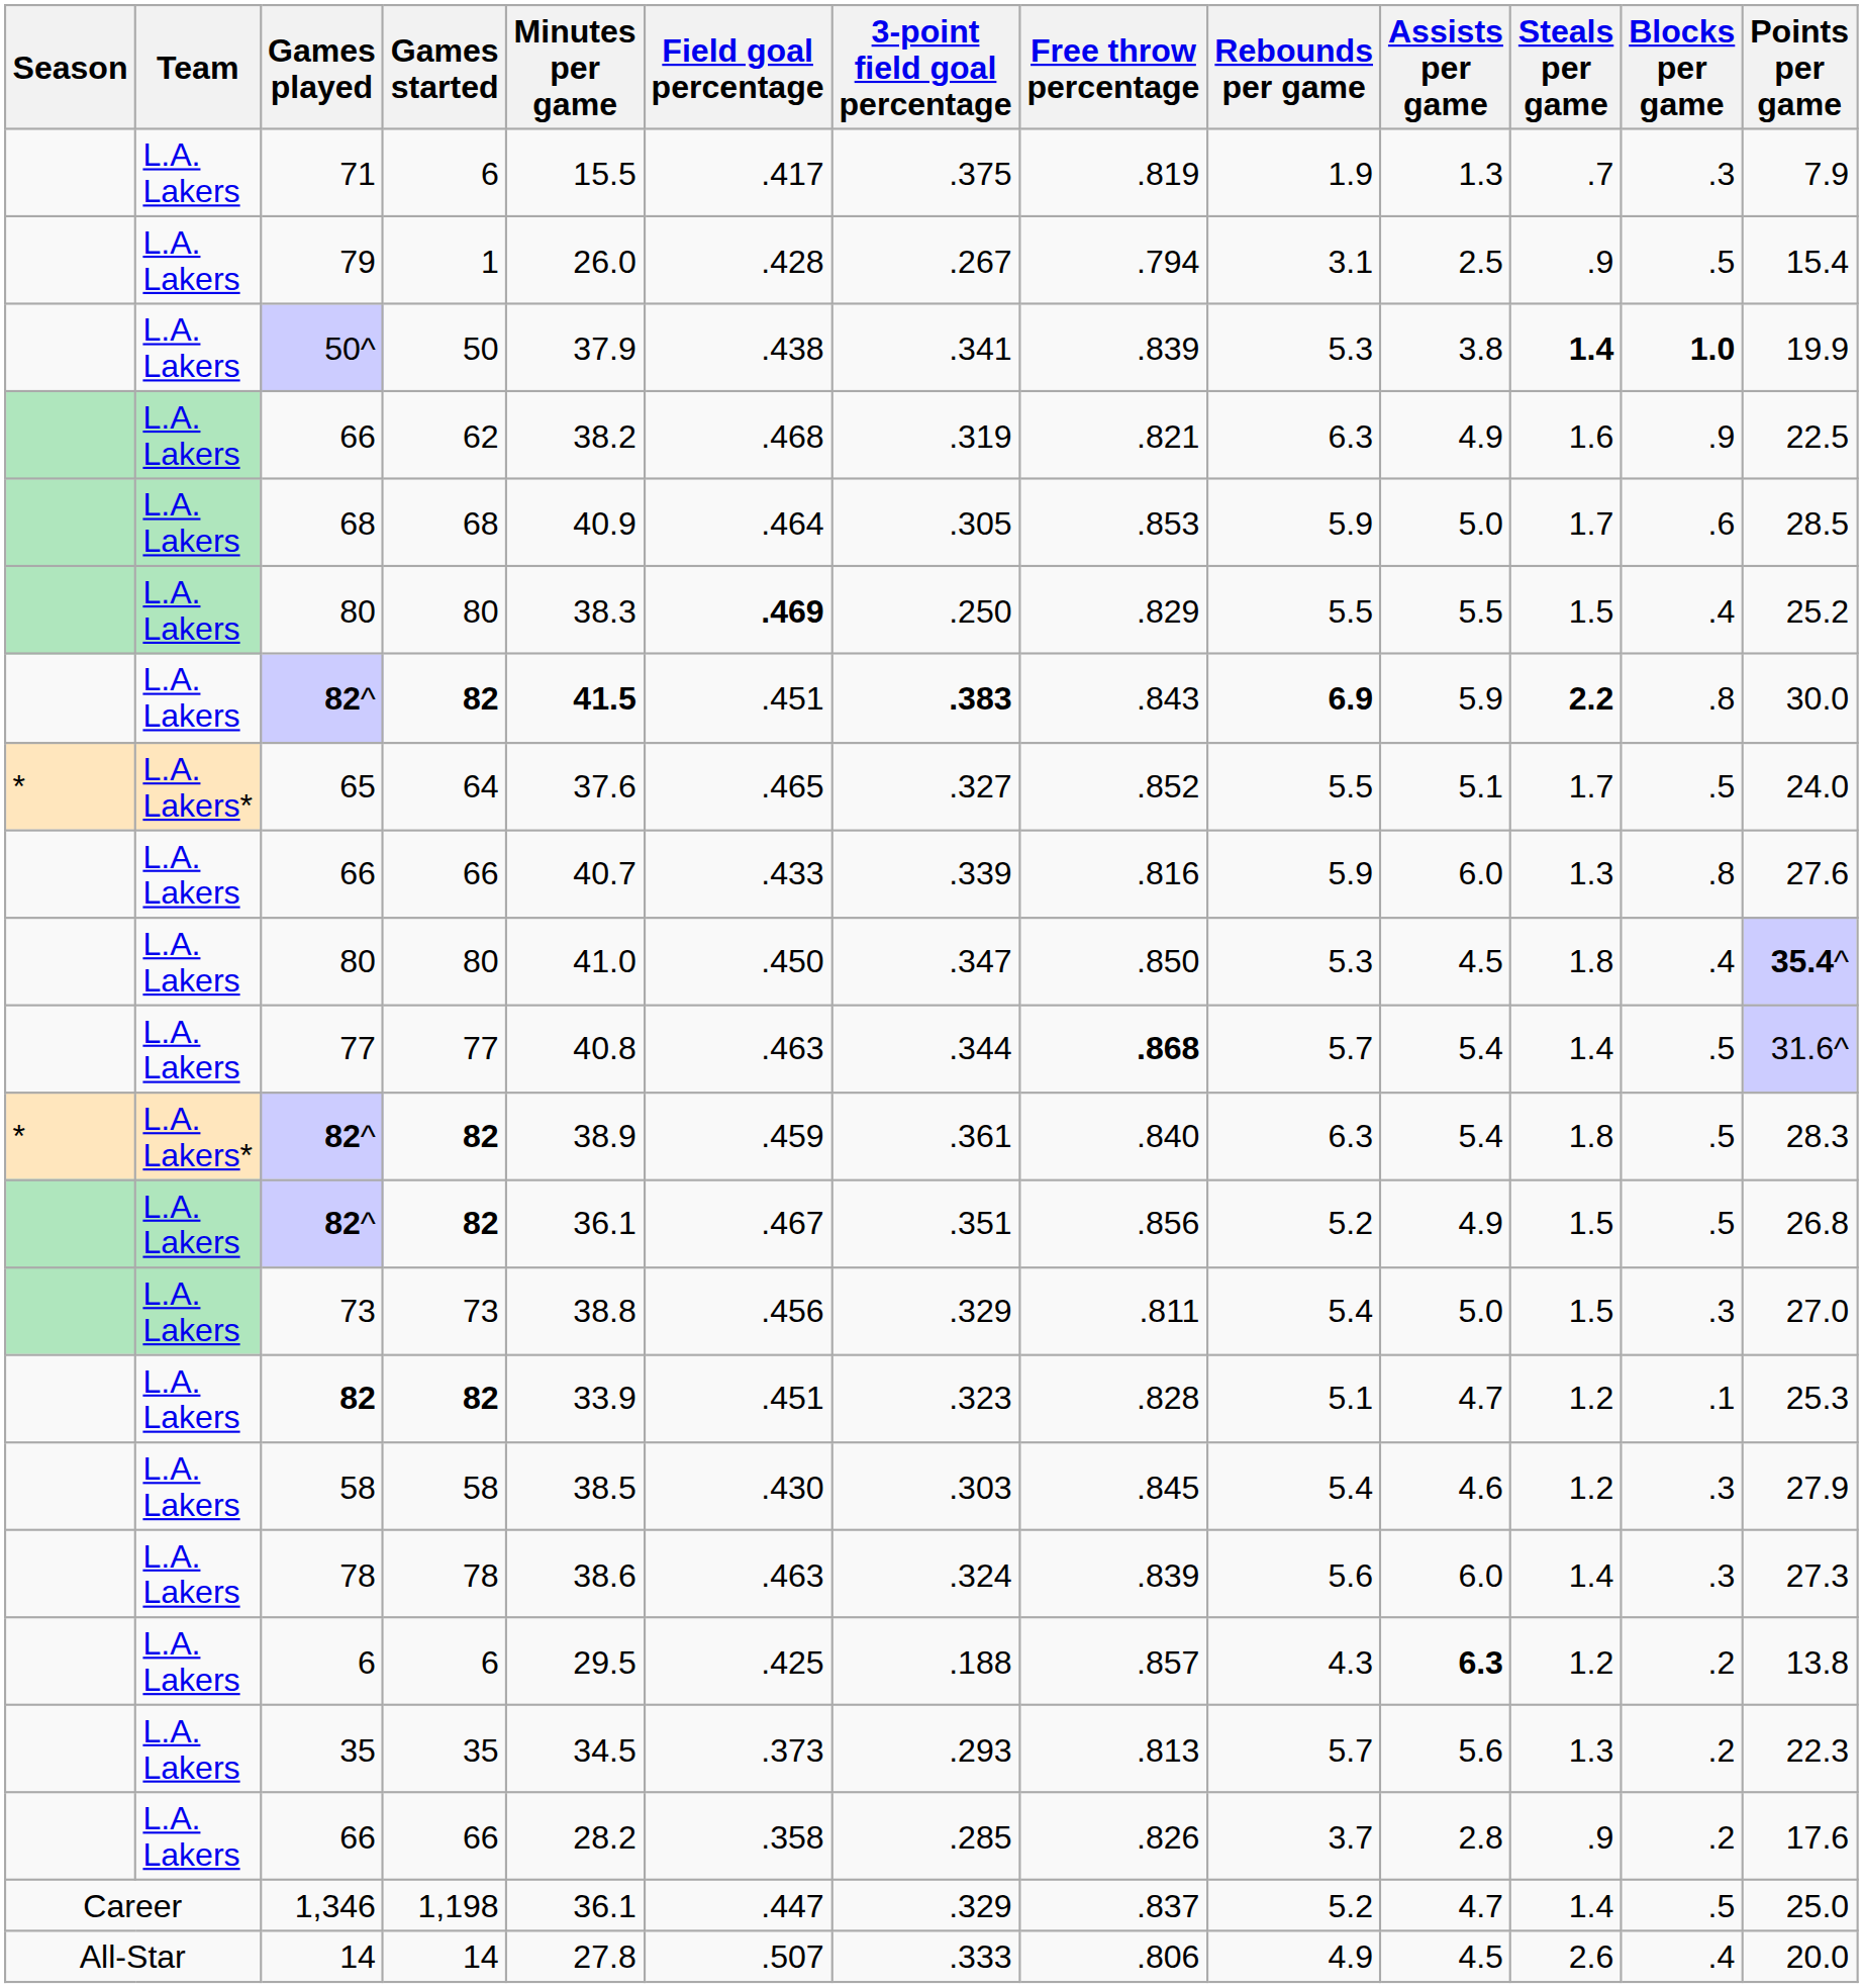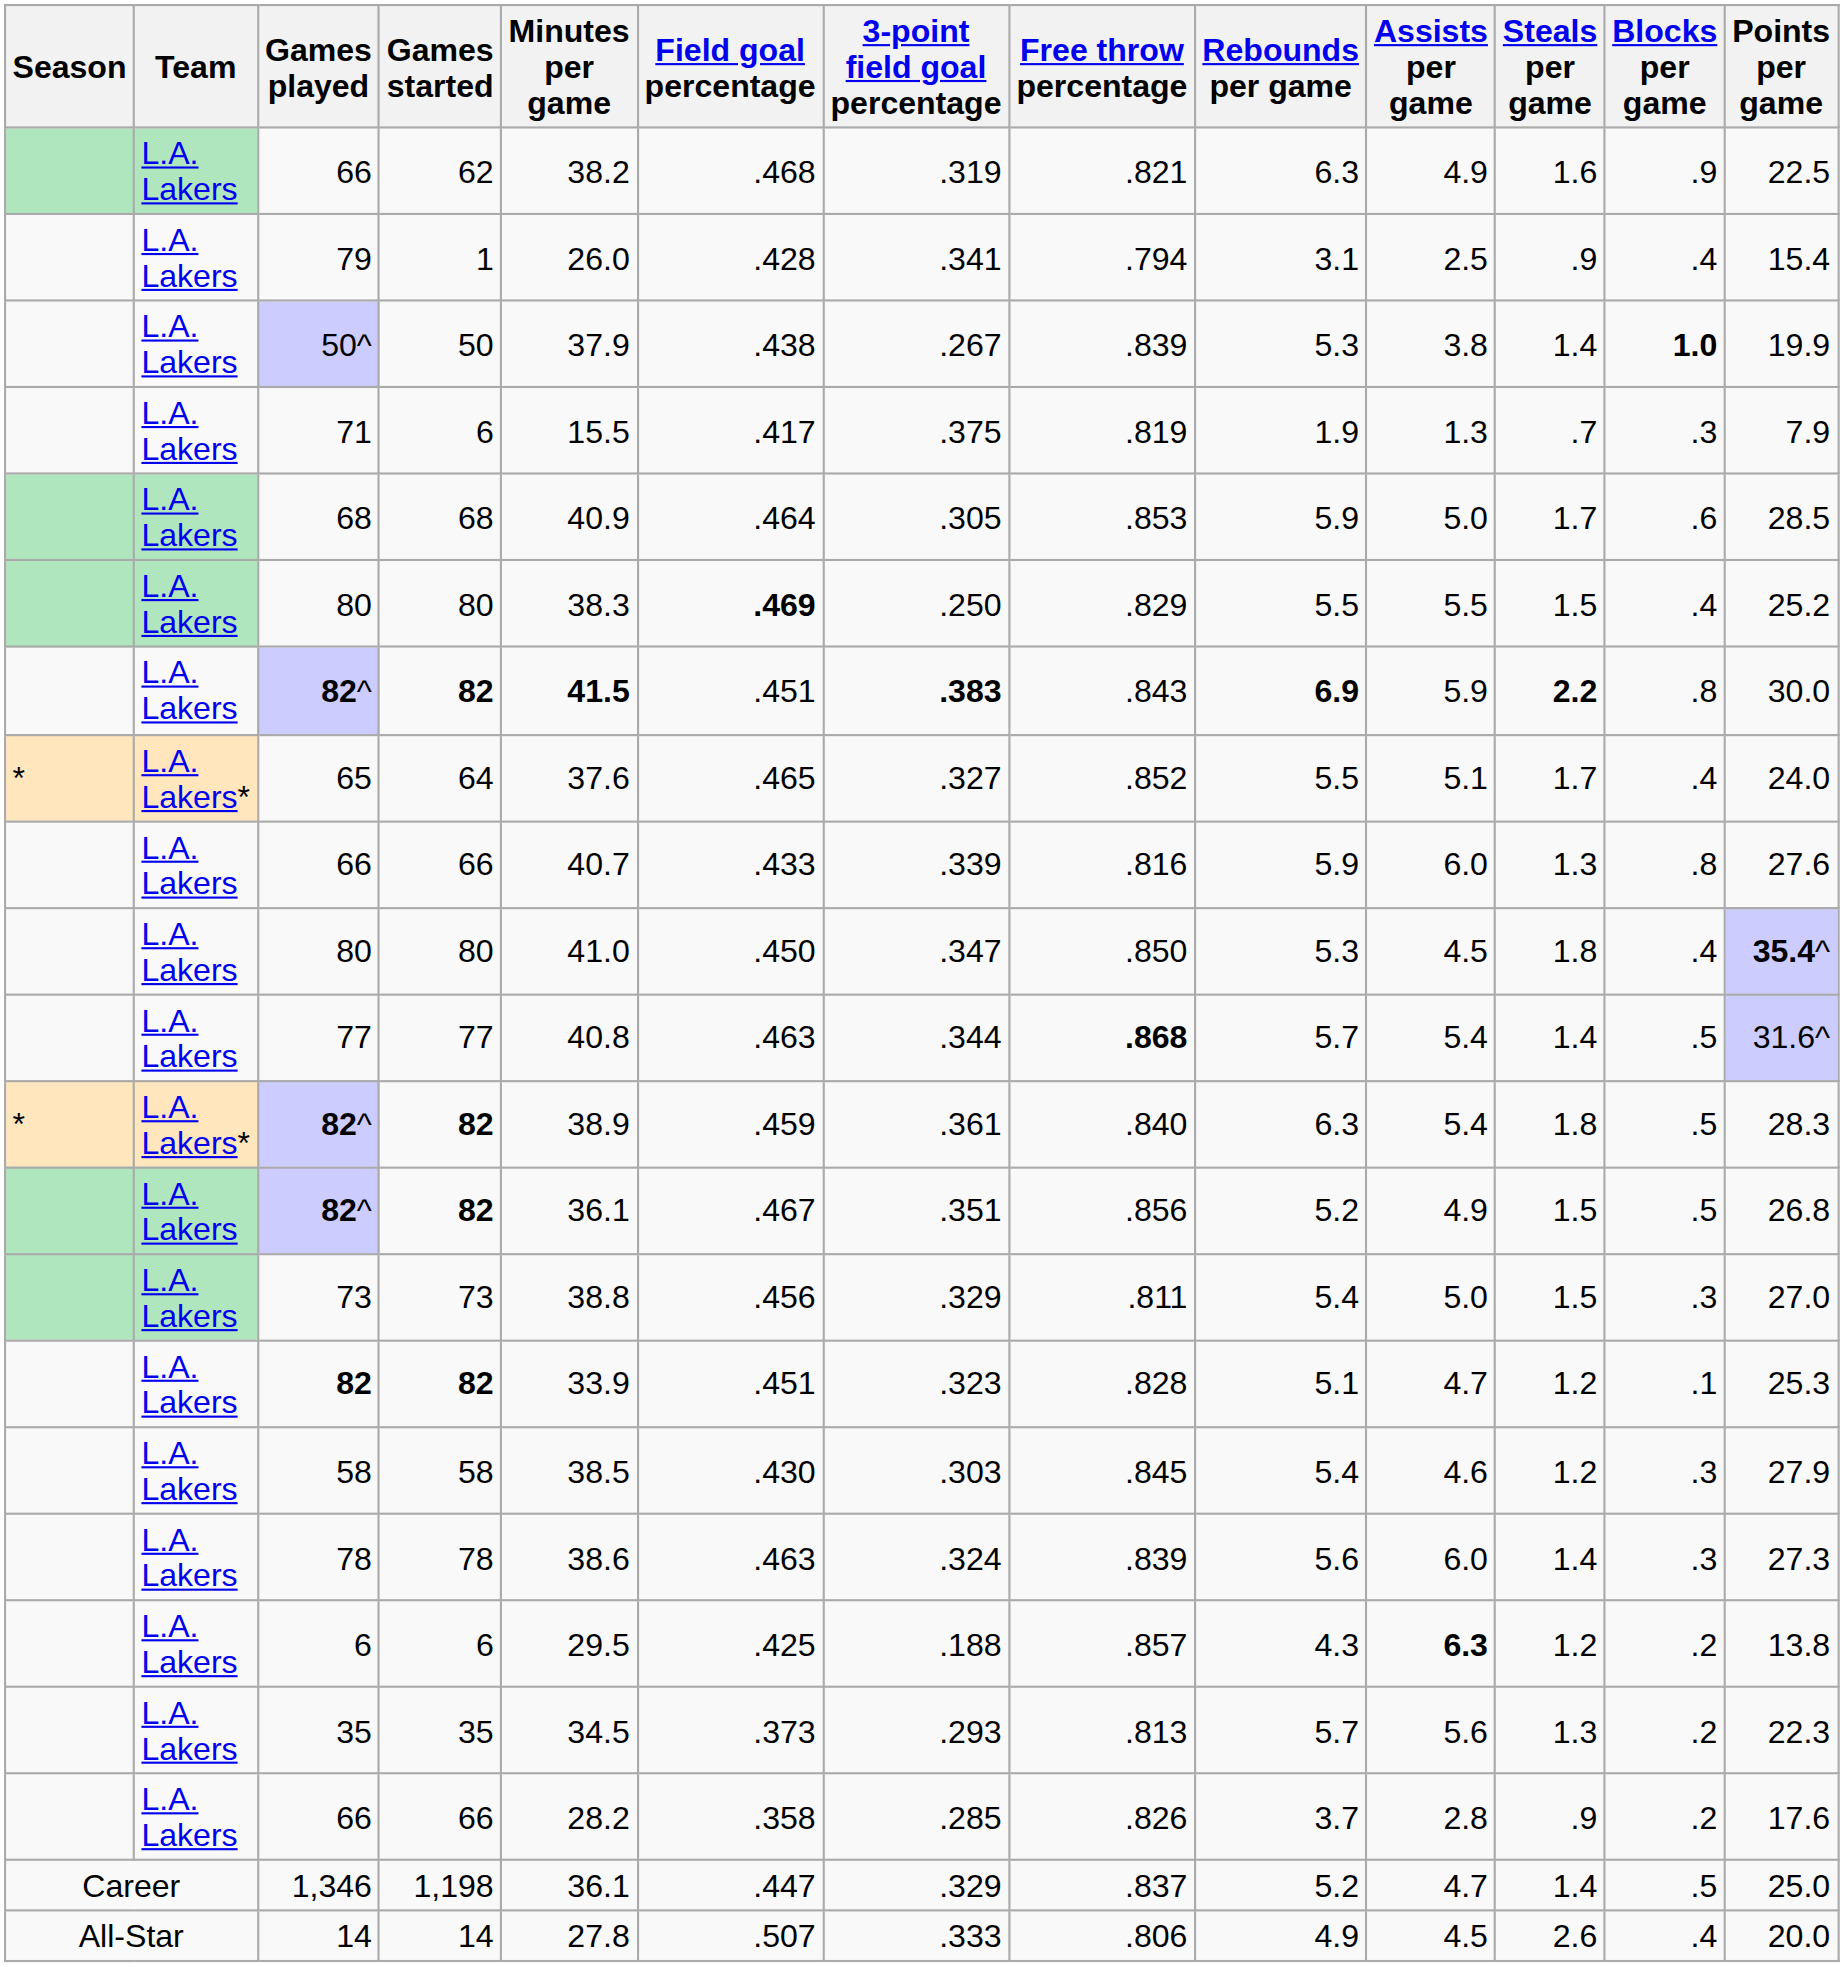 <table class="wikitable sortable" style="font-size:95%; text-align:right">
 <tr>
 <th>Season</th>
 <th>Team</th>
 <th>Games<br>played</th>
 <th>Games<br>started</th>
 <th>Minutes<br>per game</th>
 <th><a href='#'>Field goal</a><br>percentage</th>
 <th><a href='#'>3-point field goal</a><br>percentage</th>
 <th><a href='#'>Free throw</a><br>percentage</th>
 <th><a href='#'>Rebounds</a><br>per game</th>
 <th><a href='#'>Assists</a><br>per game</th>
 <th><a href='#'>Steals</a><br>per game</th>
 <th><a href='#'>Blocks</a><br>per game</th>
 <th>Points<br>per game</th>
 </tr>
 <tr>
+<td style="background:#afe6bd; text-align:left;"></td>
+<td style="background:#afe6bd; text-align:left;"><a href='#'>L.A. Lakers</a></td>
+<td>66</td>
+<td>62</td>
+<td>38.2</td>
+<td>.468</td>
+<td>.319</td>
+<td>.821</td>
+<td>6.3</td>
+<td>4.9</td>
+<td>1.6</td>
+<td>.9</td>
+<td>22.5</td>
+</tr>
+<tr>
+<td style="text-align:left;"></td>
+<td style="text-align:left;"><a href='#'>L.A. Lakers</a></td>
+<td>79</td>
+<td>1</td>
+<td>26.0</td>
+<td>.428</td>
+<td>.341</td>
+<td>.794</td>
+<td>3.1</td>
+<td>2.5</td>
+<td>.9</td>
+<td>.4</td>
+<td>15.4</td>
+</tr>
+<tr>
+<td style="text-align:left;"></td>
+<td style="text-align:left;"><a href='#'>L.A. Lakers</a></td>
+<td style="background:#ccf;">50^</td>
+<td>50</td>
+<td>37.9</td>
+<td>.438</td>
+<td>.267</td>
+<td>.839</td>
+<td>5.3</td>
+<td>3.8</td>
+<td>1.4</td>
+<td><strong>1.0</strong></td>
+<td>19.9</td>
+</tr>
+<tr>
 <td style="text-align:left;"></td>
 <td style="text-align:left;"><a href='#'>L.A. Lakers</a></td>
 <td>71</td>
 <td>6</td>
 <td>15.5</td>
 <td>.417</td>
 <td>.375</td>
 <td>.819</td>
 <td>1.9</td>
 <td>1.3</td>
 <td>.7</td>
 <td>.3</td>
 <td>7.9</td>
-</tr>
-<tr>
-<td style="text-align:left;"></td>
-<td style="text-align:left;"><a href='#'>L.A. Lakers</a></td>
-<td>79</td>
-<td>1</td>
-<td>26.0</td>
-<td>.428</td>
-<td>.267</td>
-<td>.794</td>
-<td>3.1</td>
-<td>2.5</td>
-<td>.9</td>
-<td>.5</td>
-<td>15.4</td>
-</tr>
-<tr>
-<td style="text-align:left;"></td>
-<td style="text-align:left;"><a href='#'>L.A. Lakers</a></td>
-<td style="background:#ccf;">50^</td>
-<td>50</td>
-<td>37.9</td>
-<td>.438</td>
-<td>.341</td>
-<td>.839</td>
-<td>5.3</td>
-<td>3.8</td>
-<td><strong>1.4</strong></td>
-<td><strong>1.0</strong></td>
-<td>19.9</td>
-</tr>
-<tr>
-<td style="background:#afe6bd; text-align:left;"></td>
-<td style="background:#afe6bd; text-align:left;"><a href='#'>L.A. Lakers</a></td>
-<td>66</td>
-<td>62</td>
-<td>38.2</td>
-<td>.468</td>
-<td>.319</td>
-<td>.821</td>
-<td>6.3</td>
-<td>4.9</td>
-<td>1.6</td>
-<td>.9</td>
-<td>22.5</td>
 </tr>
 <tr>
 <td style="background:#afe6bd; text-align:left;"></td>
 <td style="background:#afe6bd; text-align:left;"><a href='#'>L.A. Lakers</a></td>
 <td>68</td>
 <td>68</td>
 <td>40.9</td>
 <td>.464</td>
 <td>.305</td>
 <td>.853</td>
 <td>5.9</td>
 <td>5.0</td>
 <td>1.7</td>
 <td>.6</td>
 <td>28.5</td>
 </tr>
 <tr>
 <td style="background:#afe6bd; text-align:left;"></td>
 <td style="background:#afe6bd; text-align:left;"><a href='#'>L.A. Lakers</a></td>
 <td>80</td>
 <td>80</td>
 <td>38.3</td>
 <td><strong>.469</strong></td>
 <td>.250</td>
 <td>.829</td>
 <td>5.5</td>
 <td>5.5</td>
 <td>1.5</td>
 <td>.4</td>
 <td>25.2</td>
 </tr>
 <tr>
 <td style="text-align:left;"></td>
 <td style="text-align:left;"><a href='#'>L.A. Lakers</a></td>
 <td style="background:#ccf;"><strong>82</strong>^</td>
 <td><strong>82</strong></td>
 <td><strong>41.5</strong></td>
 <td>.451</td>
 <td><strong>.383</strong></td>
 <td>.843</td>
 <td><strong>6.9</strong></td>
 <td>5.9</td>
 <td><strong>2.2</strong></td>
 <td>.8</td>
 <td>30.0</td>
 </tr>
 <tr>
 <td style="background:#ffe6bd; text-align:left;">*</td>
 <td style="background:#ffe6bd; text-align:left;"><a href='#'>L.A. Lakers</a>*</td>
 <td>65</td>
 <td>64</td>
 <td>37.6</td>
 <td>.465</td>
 <td>.327</td>
 <td>.852</td>
 <td>5.5</td>
 <td>5.1</td>
 <td>1.7</td>
-<td>.5</td>
+<td>.4</td>
 <td>24.0</td>
 </tr>
 <tr>
 <td style="text-align:left;"></td>
 <td style="text-align:left;"><a href='#'>L.A. Lakers</a></td>
 <td>66</td>
 <td>66</td>
 <td>40.7</td>
 <td>.433</td>
 <td>.339</td>
 <td>.816</td>
 <td>5.9</td>
 <td>6.0</td>
 <td>1.3</td>
 <td>.8</td>
 <td>27.6</td>
 </tr>
 <tr>
 <td style="text-align:left;"></td>
 <td style="text-align:left;"><a href='#'>L.A. Lakers</a></td>
 <td>80</td>
 <td>80</td>
 <td>41.0</td>
 <td>.450</td>
 <td>.347</td>
 <td>.850</td>
 <td>5.3</td>
 <td>4.5</td>
 <td>1.8</td>
 <td>.4</td>
 <td style="background:#ccf;"><strong>35.4</strong>^</td>
 </tr>
 <tr>
 <td style="text-align:left;"></td>
 <td style="text-align:left;"><a href='#'>L.A. Lakers</a></td>
 <td>77</td>
 <td>77</td>
 <td>40.8</td>
 <td>.463</td>
 <td>.344</td>
 <td><strong>.868</strong></td>
 <td>5.7</td>
 <td>5.4</td>
 <td>1.4</td>
 <td>.5</td>
 <td style="background:#ccf;">31.6^</td>
 </tr>
 <tr>
 <td style="background:#ffe6bd; text-align:left;">*</td>
 <td style="background:#ffe6bd; text-align:left;"><a href='#'>L.A. Lakers</a>*</td>
 <td style="background:#ccf;"><strong>82</strong>^</td>
 <td><strong>82</strong></td>
 <td>38.9</td>
 <td>.459</td>
 <td>.361</td>
 <td>.840</td>
 <td>6.3</td>
 <td>5.4</td>
 <td>1.8</td>
 <td>.5</td>
 <td>28.3</td>
 </tr>
 <tr>
 <td style="background:#afe6bd; text-align:left;"></td>
 <td style="background:#afe6bd; text-align:left;"><a href='#'>L.A. Lakers</a></td>
 <td style="background:#ccf;"><strong>82</strong>^</td>
 <td><strong>82</strong></td>
 <td>36.1</td>
 <td>.467</td>
 <td>.351</td>
 <td>.856</td>
 <td>5.2</td>
 <td>4.9</td>
 <td>1.5</td>
 <td>.5</td>
 <td>26.8</td>
 </tr>
 <tr>
 <td style="background:#afe6bd; text-align:left;"></td>
 <td style="background:#afe6bd; text-align:left;"><a href='#'>L.A. Lakers</a></td>
 <td>73</td>
 <td>73</td>
 <td>38.8</td>
 <td>.456</td>
 <td>.329</td>
 <td>.811</td>
 <td>5.4</td>
 <td>5.0</td>
 <td>1.5</td>
 <td>.3</td>
 <td>27.0</td>
 </tr>
 <tr>
 <td style="text-align:left;"></td>
 <td style="text-align:left;"><a href='#'>L.A. Lakers</a></td>
 <td><strong>82</strong></td>
 <td><strong>82</strong></td>
 <td>33.9</td>
 <td>.451</td>
 <td>.323</td>
 <td>.828</td>
 <td>5.1</td>
 <td>4.7</td>
 <td>1.2</td>
 <td>.1</td>
 <td>25.3</td>
 </tr>
 <tr>
 <td style="text-align:left;"></td>
 <td style="text-align:left;"><a href='#'>L.A. Lakers</a></td>
 <td>58</td>
 <td>58</td>
 <td>38.5</td>
 <td>.430</td>
 <td>.303</td>
 <td>.845</td>
 <td>5.4</td>
 <td>4.6</td>
 <td>1.2</td>
 <td>.3</td>
 <td>27.9</td>
 </tr>
 <tr>
 <td style="text-align:left;"></td>
 <td style="text-align:left;"><a href='#'>L.A. Lakers</a></td>
 <td>78</td>
 <td>78</td>
 <td>38.6</td>
 <td>.463</td>
 <td>.324</td>
 <td>.839</td>
 <td>5.6</td>
 <td>6.0</td>
 <td>1.4</td>
 <td>.3</td>
 <td>27.3</td>
 </tr>
 <tr>
 <td style="text-align:left;"></td>
 <td style="text-align:left;"><a href='#'>L.A. Lakers</a></td>
 <td>6</td>
 <td>6</td>
 <td>29.5</td>
 <td>.425</td>
 <td>.188</td>
 <td>.857</td>
 <td>4.3</td>
 <td><strong>6.3</strong></td>
 <td>1.2</td>
 <td>.2</td>
 <td>13.8</td>
 </tr>
 <tr>
 <td style="text-align:left;"></td>
 <td style="text-align:left;"><a href='#'>L.A. Lakers</a></td>
 <td>35</td>
 <td>35</td>
 <td>34.5</td>
 <td>.373</td>
 <td>.293</td>
 <td>.813</td>
 <td>5.7</td>
 <td>5.6</td>
 <td>1.3</td>
 <td>.2</td>
 <td>22.3</td>
 </tr>
 <tr>
 <td style="text-align:left;"></td>
 <td style="text-align:left;"><a href='#'>L.A. Lakers</a></td>
 <td>66</td>
 <td>66</td>
 <td>28.2</td>
 <td>.358</td>
 <td>.285</td>
 <td>.826</td>
 <td>3.7</td>
 <td>2.8</td>
 <td>.9</td>
 <td>.2</td>
 <td>17.6</td>
 </tr>
 <tr class="sortbottom">
 <td style="text-align:center;" colspan="2">Career</td>
 <td>1,346</td>
 <td>1,198</td>
 <td>36.1</td>
 <td>.447</td>
 <td>.329</td>
 <td>.837</td>
 <td>5.2</td>
 <td>4.7</td>
 <td>1.4</td>
 <td>.5</td>
 <td>25.0</td>
 </tr>
 <tr class="sortbottom">
 <td style="text-align:center;" colspan="2">All-Star</td>
 <td>14</td>
 <td>14</td>
 <td>27.8</td>
 <td>.507</td>
 <td>.333</td>
 <td>.806</td>
 <td>4.9</td>
 <td>4.5</td>
 <td>2.6</td>
 <td>.4</td>
 <td>20.0</td>
 </tr>
 </table>
